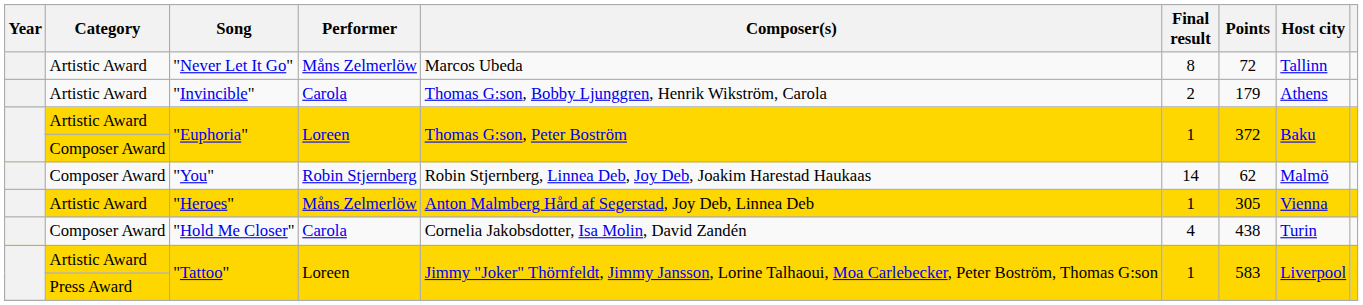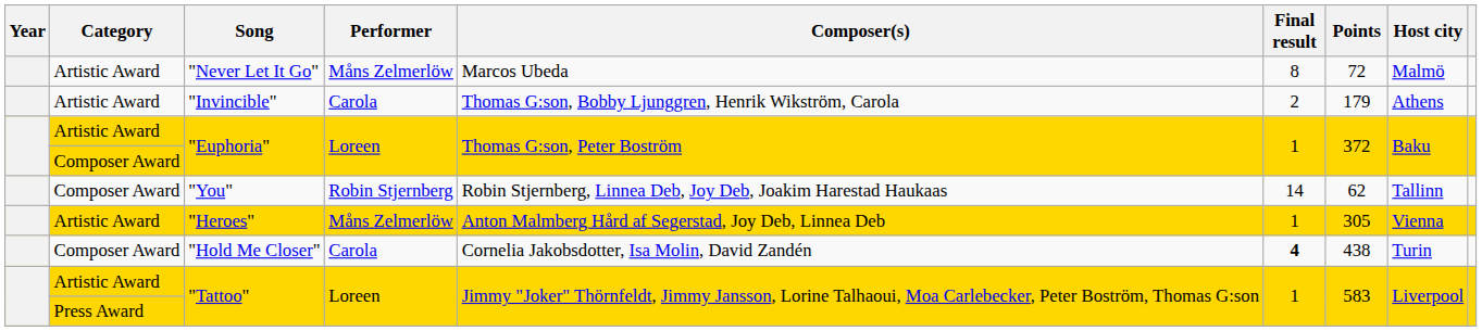 <table class="wikitable sortable plainrowheaders" style="font-size: 95%">
 <tr>
 <th>Year</th>
 <th>Category</th>
 <th>Song</th>
 <th>Performer</th>
 <th>Composer(s)<br></th>
 <th style="width:45px;">Final<br>result</th>
 <th style="width:45px;">Points</th>
 <th>Host city</th>
 <th class="unsortable"></th>
 </tr>
 <tr>
 <th scope="row"></th>
 <td>Artistic Award</td>
 <td>"<a href='#'>Never Let It Go</a>"</td>
 <td><a href='#'>Måns Zelmerlöw</a></td>
 <td>Marcos Ubeda</td>
 <td style="text-align:center;">8</td>
 <td style="text-align:center;">72</td>
-<td> <a href='#'>Tallinn</a></td>
+<td> <a href='#'>Malmö</a></td>
 <td></td>
 </tr>
 <tr>
 <th scope="row"></th>
 <td>Artistic Award</td>
 <td>"<a href='#'>Invincible</a>"</td>
 <td><a href='#'>Carola</a></td>
 <td><a href='#'>Thomas G:son</a>, <a href='#'>Bobby Ljunggren</a>, Henrik Wikström, Carola</td>
 <td style="text-align:center;">2</td>
 <td style="text-align:center;">179</td>
 <td> <a href='#'>Athens</a></td>
 <td></td>
 </tr>
 <tr bgcolor="gold">
 <th scope="row" rowspan="2"></th>
 <td>Artistic Award</td>
 <td rowspan="2">"<a href='#'>Euphoria</a>"</td>
 <td rowspan="2"><a href='#'>Loreen</a></td>
 <td rowspan="2"><a href='#'>Thomas G:son</a>, <a href='#'>Peter Boström</a></td>
 <td rowspan="2" style="text-align:center;">1</td>
 <td rowspan="2" style="text-align:center;">372</td>
 <td rowspan="2"> <a href='#'>Baku</a></td>
 <td rowspan="2"></td>
 </tr>
 <tr bgcolor="gold">
 <td>Composer Award</td>
 </tr>
 <tr>
 <th scope="row"></th>
 <td>Composer Award</td>
 <td>"<a href='#'>You</a>"</td>
 <td><a href='#'>Robin Stjernberg</a></td>
 <td>Robin Stjernberg, <a href='#'>Linnea Deb</a>, <a href='#'>Joy Deb</a>, Joakim Harestad Haukaas</td>
 <td style="text-align:center;">14</td>
 <td style="text-align:center;">62</td>
-<td> <a href='#'>Malmö</a></td>
+<td> <a href='#'>Tallinn</a></td>
 <td></td>
 </tr>
 <tr bgcolor="gold">
 <th scope="row"></th>
 <td>Artistic Award</td>
 <td>"<a href='#'>Heroes</a>"</td>
 <td><a href='#'>Måns Zelmerlöw</a></td>
 <td><a href='#'>Anton Malmberg Hård af Segerstad</a>, Joy Deb, Linnea Deb</td>
 <td style="text-align:center;">1</td>
 <td style="text-align:center;">305</td>
 <td> <a href='#'>Vienna</a></td>
 <td></td>
 </tr>
 <tr>
 <th scope="row"></th>
 <td>Composer Award</td>
 <td>"<a href='#'>Hold Me Closer</a>"</td>
 <td><a href='#'>Carola</a></td>
 <td>Cornelia Jakobsdotter, <a href='#'>Isa Molin</a>, David Zandén</td>
-<td style="text-align:center;">4</td>
+<td style="text-align:center;"><strong>4</strong></td>
 <td style="text-align:center;">438</td>
 <td> <a href='#'>Turin</a></td>
 <td></td>
 </tr>
 <tr bgcolor="gold">
 <th scope="row" rowspan="2"></th>
 <td>Artistic Award</td>
 <td rowspan="2">"<a href='#'>Tattoo</a>"</td>
 <td rowspan="2">Loreen</td>
 <td rowspan="2"><a href='#'>Jimmy "Joker" Thörnfeldt</a>, <a href='#'>Jimmy Jansson</a>, Lorine Talhaoui, <a href='#'>Moa Carlebecker</a>, Peter Boström, Thomas G:son</td>
 <td rowspan="2" style="text-align:center;">1</td>
 <td rowspan="2" style="text-align:center;">583</td>
 <td rowspan="2"> <a href='#'>Liverpool</a></td>
 <td rowspan="2"></td>
 </tr>
 <tr bgcolor="gold">
 <td>Press Award</td>
 </tr>
 <tr>
 </tr>
 </table>
